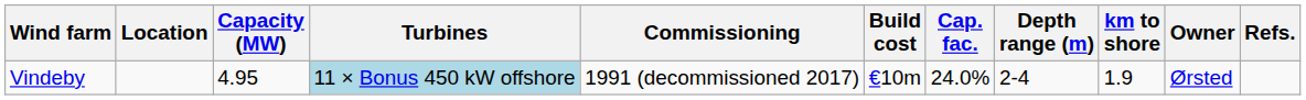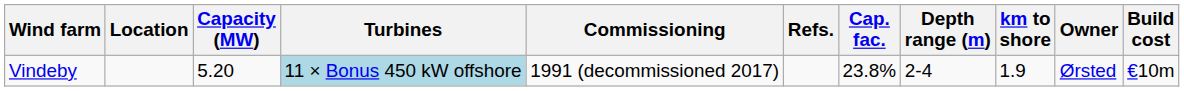 <table class="wikitable sortable">
 <tr>
 <th>Wind farm</th>
 <th>Location</th>
 <th><a href='#'>Capacity</a><br> (<a href='#'>MW</a>)</th>
 <th>Turbines</th>
 <th>Commissioning</th>
-<th>Build<br>cost</th>
+<th>Refs.</th>
 <th><a href='#'>Cap.<br>fac.</a></th>
 <th>Depth<br>range (<a href='#'>m</a>)</th>
 <th><a href='#'>km</a> to<br>shore</th>
 <th>Owner</th>
-<th>Refs.</th>
+<th>Build<br>cost</th>
 </tr>
 <tr>
 <td><a href='#'>Vindeby</a></td>
 <td></td>
-<td>4.95</td>
+<td>5.20</td>
 <td style="background: lightblue;">11 × <a href='#'>Bonus</a> 450 kW offshore</td>
 <td>1991 (decommissioned 2017)</td>
-<td data-sort-value="10000000"><a href='#'>€</a>10m</td>
-<td>24.0%</td>
+<td></td>
+<td>23.8%</td>
 <td>2-4</td>
 <td>1.9</td>
 <td><a href='#'>Ørsted</a> </td>
-<td></td>
+<td data-sort-value="10000000"><a href='#'>€</a>10m</td>
 </tr>
 </table>
